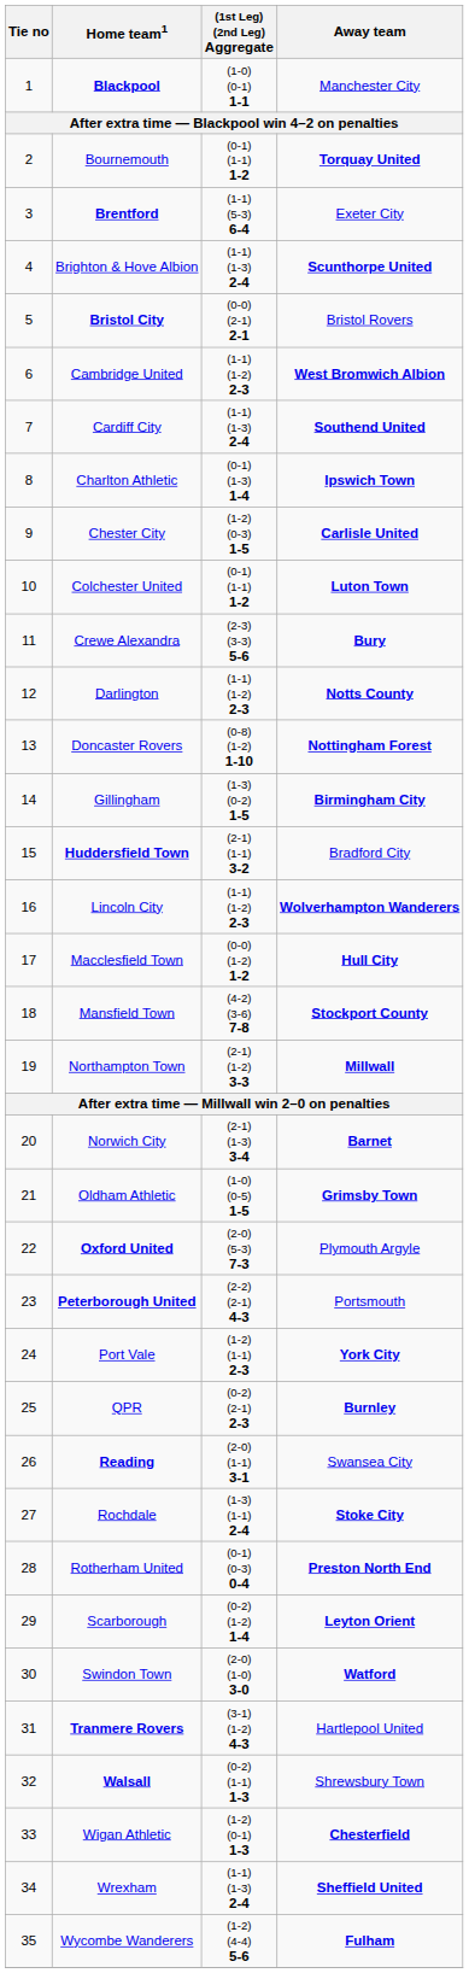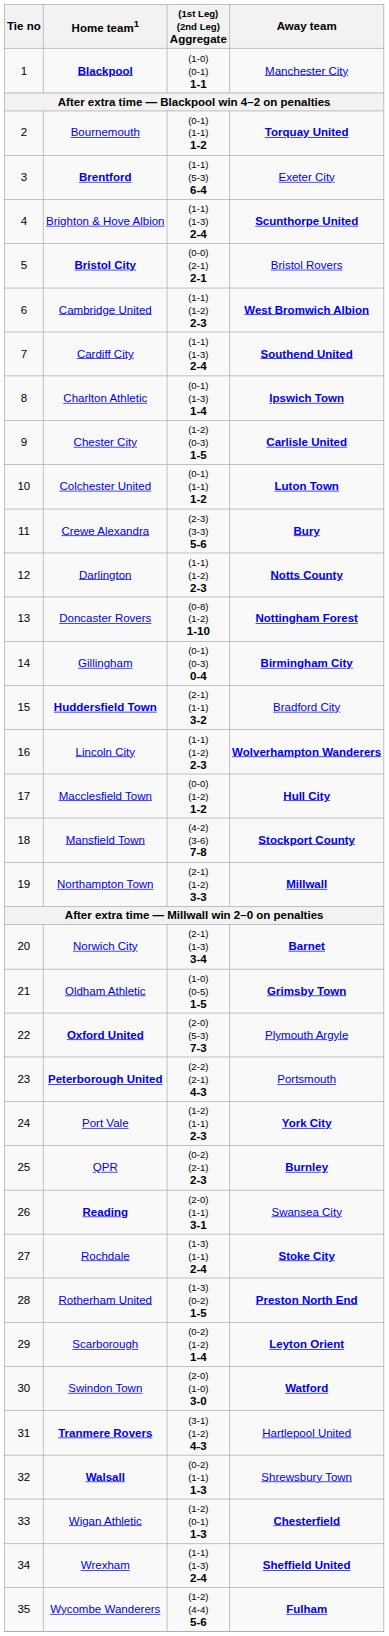 <table class="wikitable" style="text-align: center">
 <tr>
 <th>Tie no</th>
 <th>Home team<sup>1</sup></th>
 <th><small>(1st Leg)</small> <br> <small>(2nd Leg)</small> <br> <strong>Aggregate</strong></th>
 <th>Away team</th>
 </tr>
 <tr>
 <td>1</td>
 <td><strong><a href='#'>Blackpool</a></strong></td>
 <td><small>(1-0)</small> <br> <small>(0-1)</small> <br> <strong>1-1</strong></td>
 <td><a href='#'>Manchester City</a></td>
 </tr>
 <tr>
 <th colspan="4">After extra time — Blackpool win 4–2 on penalties</th>
 </tr>
 <tr>
 <td>2</td>
 <td><a href='#'>Bournemouth</a></td>
 <td><small>(0-1)</small> <br> <small>(1-1)</small> <br> <strong>1-2</strong></td>
 <td><strong><a href='#'>Torquay United</a></strong></td>
 </tr>
 <tr>
 <td>3</td>
 <td><strong><a href='#'>Brentford</a></strong></td>
 <td><small>(1-1)</small> <br> <small>(5-3)</small> <br> <strong>6-4</strong></td>
 <td><a href='#'>Exeter City</a></td>
 </tr>
 <tr>
 <td>4</td>
 <td><a href='#'>Brighton & Hove Albion</a></td>
 <td><small>(1-1)</small> <br> <small>(1-3)</small> <br> <strong>2-4</strong></td>
 <td><strong><a href='#'>Scunthorpe United</a></strong></td>
 </tr>
 <tr>
 <td>5</td>
 <td><strong><a href='#'>Bristol City</a></strong></td>
 <td><small>(0-0)</small> <br> <small>(2-1)</small> <br> <strong>2-1</strong></td>
 <td><a href='#'>Bristol Rovers</a></td>
 </tr>
 <tr>
 <td>6</td>
 <td><a href='#'>Cambridge United</a></td>
 <td><small>(1-1)</small> <br> <small>(1-2)</small> <br> <strong>2-3</strong></td>
 <td><strong><a href='#'>West Bromwich Albion</a></strong></td>
 </tr>
 <tr>
 <td>7</td>
 <td><a href='#'>Cardiff City</a></td>
 <td><small>(1-1)</small> <br> <small>(1-3)</small> <br> <strong>2-4</strong></td>
 <td><strong><a href='#'>Southend United</a></strong></td>
 </tr>
 <tr>
 <td>8</td>
 <td><a href='#'>Charlton Athletic</a></td>
 <td><small>(0-1)</small> <br> <small>(1-3)</small> <br> <strong>1-4</strong></td>
 <td><strong><a href='#'>Ipswich Town</a></strong></td>
 </tr>
 <tr>
 <td>9</td>
 <td><a href='#'>Chester City</a></td>
 <td><small>(1-2)</small> <br> <small>(0-3)</small> <br> <strong>1-5</strong></td>
 <td><strong><a href='#'>Carlisle United</a></strong></td>
 </tr>
 <tr>
 <td>10</td>
 <td><a href='#'>Colchester United</a></td>
 <td><small>(0-1)</small> <br> <small>(1-1)</small> <br> <strong>1-2</strong></td>
 <td><strong><a href='#'>Luton Town</a></strong></td>
 </tr>
 <tr>
 <td>11</td>
 <td><a href='#'>Crewe Alexandra</a></td>
 <td><small>(2-3)</small> <br> <small>(3-3)</small> <br> <strong>5-6</strong></td>
 <td><strong><a href='#'>Bury</a></strong></td>
 </tr>
 <tr>
 <td>12</td>
 <td><a href='#'>Darlington</a></td>
 <td><small>(1-1)</small> <br> <small>(1-2)</small> <br> <strong>2-3</strong></td>
 <td><strong><a href='#'>Notts County</a></strong></td>
 </tr>
 <tr>
 <td>13</td>
 <td><a href='#'>Doncaster Rovers</a></td>
 <td><small>(0-8)</small> <br> <small>(1-2)</small> <br> <strong>1-10</strong></td>
 <td><strong><a href='#'>Nottingham Forest</a></strong></td>
 </tr>
 <tr>
 <td>14</td>
 <td><a href='#'>Gillingham</a></td>
-<td><small>(1-3)</small> <br> <small>(0-2)</small> <br> <strong>1-5</strong></td>
+<td><small>(0-1)</small> <br> <small>(0-3)</small> <br> <strong>0-4</strong></td>
 <td><strong><a href='#'>Birmingham City</a></strong></td>
 </tr>
 <tr>
 <td>15</td>
 <td><strong><a href='#'>Huddersfield Town</a></strong></td>
 <td><small>(2-1)</small> <br> <small>(1-1)</small> <br> <strong>3-2</strong></td>
 <td><a href='#'>Bradford City</a></td>
 </tr>
 <tr>
 <td>16</td>
 <td><a href='#'>Lincoln City</a></td>
 <td><small>(1-1)</small> <br> <small>(1-2)</small> <br> <strong>2-3</strong></td>
 <td><strong><a href='#'>Wolverhampton Wanderers</a></strong></td>
 </tr>
 <tr>
 <td>17</td>
 <td><a href='#'>Macclesfield Town</a></td>
 <td><small>(0-0)</small> <br> <small>(1-2)</small> <br> <strong>1-2</strong></td>
 <td><strong><a href='#'>Hull City</a></strong></td>
 </tr>
 <tr>
 <td>18</td>
 <td><a href='#'>Mansfield Town</a></td>
 <td><small>(4-2)</small> <br> <small>(3-6)</small> <br> <strong>7-8</strong></td>
 <td><strong><a href='#'>Stockport County</a></strong></td>
 </tr>
 <tr>
 <td>19</td>
 <td><a href='#'>Northampton Town</a></td>
 <td><small>(2-1)</small> <br> <small>(1-2)</small> <br> <strong>3-3</strong></td>
 <td><strong><a href='#'>Millwall</a></strong></td>
 </tr>
 <tr>
 <th colspan="4">After extra time — Millwall win 2–0 on penalties</th>
 </tr>
 <tr>
 <td>20</td>
 <td><a href='#'>Norwich City</a></td>
 <td><small>(2-1)</small> <br> <small>(1-3)</small> <br> <strong>3-4</strong></td>
 <td><strong><a href='#'>Barnet</a></strong></td>
 </tr>
 <tr>
 <td>21</td>
 <td><a href='#'>Oldham Athletic</a></td>
 <td><small>(1-0)</small> <br> <small>(0-5)</small> <br> <strong>1-5</strong></td>
 <td><strong><a href='#'>Grimsby Town</a></strong></td>
 </tr>
 <tr>
 <td>22</td>
 <td><strong><a href='#'>Oxford United</a></strong></td>
 <td><small>(2-0)</small> <br> <small>(5-3)</small> <br> <strong>7-3</strong></td>
 <td><a href='#'>Plymouth Argyle</a></td>
 </tr>
 <tr>
 <td>23</td>
 <td><strong><a href='#'>Peterborough United</a></strong></td>
 <td><small>(2-2)</small> <br> <small>(2-1)</small> <br> <strong>4-3</strong></td>
 <td><a href='#'>Portsmouth</a></td>
 </tr>
 <tr>
 <td>24</td>
 <td><a href='#'>Port Vale</a></td>
 <td><small>(1-2)</small> <br> <small>(1-1)</small> <br> <strong>2-3</strong></td>
 <td><strong><a href='#'>York City</a></strong></td>
 </tr>
 <tr>
 <td>25</td>
 <td><a href='#'>QPR</a></td>
 <td><small>(0-2)</small> <br> <small>(2-1)</small> <br> <strong>2-3</strong></td>
 <td><strong><a href='#'>Burnley</a></strong></td>
 </tr>
 <tr>
 <td>26</td>
 <td><strong><a href='#'>Reading</a></strong></td>
 <td><small>(2-0)</small> <br> <small>(1-1)</small> <br> <strong>3-1</strong></td>
 <td><a href='#'>Swansea City</a></td>
 </tr>
 <tr>
 <td>27</td>
 <td><a href='#'>Rochdale</a></td>
 <td><small>(1-3)</small> <br> <small>(1-1)</small> <br> <strong>2-4</strong></td>
 <td><strong><a href='#'>Stoke City</a></strong></td>
 </tr>
 <tr>
 <td>28</td>
 <td><a href='#'>Rotherham United</a></td>
-<td><small>(0-1)</small> <br> <small>(0-3)</small> <br> <strong>0-4</strong></td>
+<td><small>(1-3)</small> <br> <small>(0-2)</small> <br> <strong>1-5</strong></td>
 <td><strong><a href='#'>Preston North End</a></strong></td>
 </tr>
 <tr>
 <td>29</td>
 <td><a href='#'>Scarborough</a></td>
 <td><small>(0-2)</small> <br> <small>(1-2)</small> <br> <strong>1-4</strong></td>
 <td><strong><a href='#'>Leyton Orient</a></strong></td>
 </tr>
 <tr>
 <td>30</td>
 <td><a href='#'>Swindon Town</a></td>
 <td><small>(2-0)</small> <br> <small>(1-0)</small> <br> <strong>3-0</strong></td>
 <td><strong><a href='#'>Watford</a></strong></td>
 </tr>
 <tr>
 <td>31</td>
 <td><strong><a href='#'>Tranmere Rovers</a></strong></td>
 <td><small>(3-1)</small> <br> <small>(1-2)</small> <br> <strong>4-3</strong></td>
 <td><a href='#'>Hartlepool United</a></td>
 </tr>
 <tr>
 <td>32</td>
 <td><strong><a href='#'>Walsall</a></strong></td>
 <td><small>(0-2)</small> <br> <small>(1-1)</small> <br> <strong>1-3</strong></td>
 <td><a href='#'>Shrewsbury Town</a></td>
 </tr>
 <tr>
 <td>33</td>
 <td><a href='#'>Wigan Athletic</a></td>
 <td><small>(1-2)</small> <br> <small>(0-1)</small> <br> <strong>1-3</strong></td>
 <td><strong><a href='#'>Chesterfield</a></strong></td>
 </tr>
 <tr>
 <td>34</td>
 <td><a href='#'>Wrexham</a></td>
 <td><small>(1-1)</small> <br> <small>(1-3)</small> <br> <strong>2-4</strong></td>
 <td><strong><a href='#'>Sheffield United</a></strong></td>
 </tr>
 <tr>
 <td>35</td>
 <td><a href='#'>Wycombe Wanderers</a></td>
 <td><small>(1-2)</small> <br> <small>(4-4)</small> <br> <strong>5-6</strong></td>
 <td><strong><a href='#'>Fulham</a></strong></td>
 </tr>
 <tr>
 </tr>
 </table>
